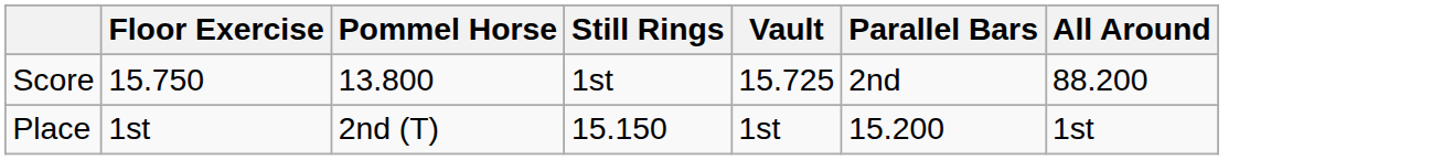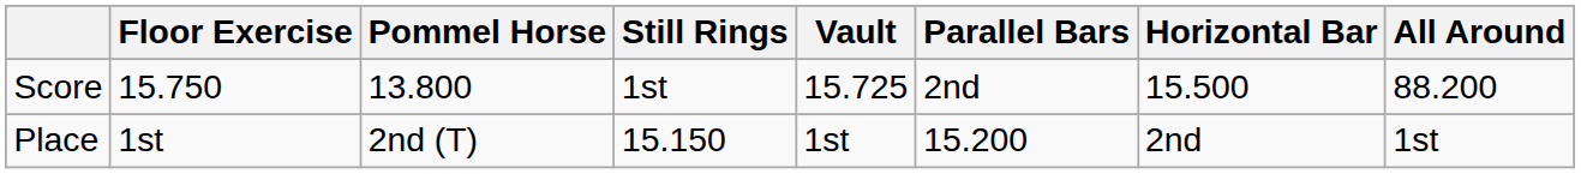 <table class="wikitable">
 <tr>
 <th></th>
 <th>Floor Exercise</th>
 <th>Pommel Horse</th>
 <th>Still Rings</th>
 <th>Vault</th>
 <th>Parallel Bars</th>
+<th>Horizontal Bar</th>
 <th>All Around</th>
 </tr>
 <tr>
 <td>Score</td>
 <td>15.750</td>
 <td>13.800</td>
 <td>1st</td>
 <td>15.725</td>
 <td>2nd</td>
+<td>15.500</td>
 <td>88.200</td>
 </tr>
 <tr>
 <td>Place</td>
 <td>1st</td>
 <td>2nd (T)</td>
 <td>15.150</td>
 <td>1st</td>
 <td>15.200</td>
+<td>2nd</td>
 <td>1st</td>
 </tr>
 </table>
